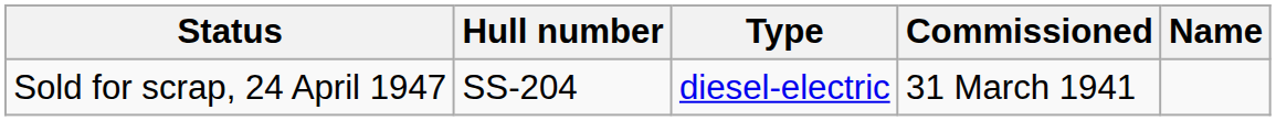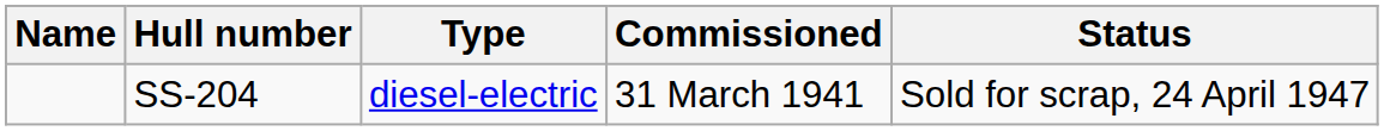 <table class="wikitable">
 <tr>
-<th>Status</th>
+<th>Name</th>
 <th>Hull number</th>
 <th>Type</th>
 <th>Commissioned</th>
-<th>Name</th>
+<th>Status</th>
 </tr>
 <tr>
-<td>Sold for scrap, 24 April 1947</td>
+<td></td>
 <td>SS-204</td>
 <td><a href='#'>diesel-electric</a></td>
 <td>31 March 1941</td>
-<td></td>
+<td>Sold for scrap, 24 April 1947</td>
 </tr>
 </table>
